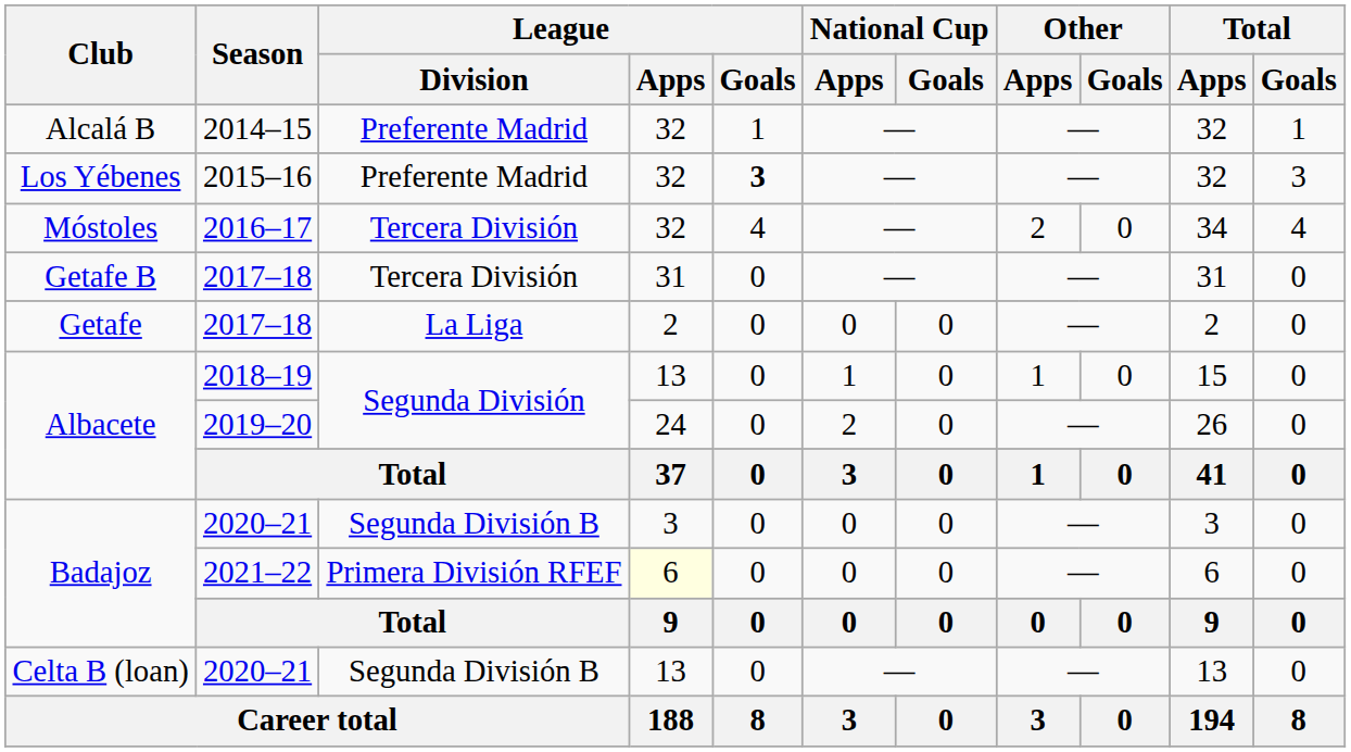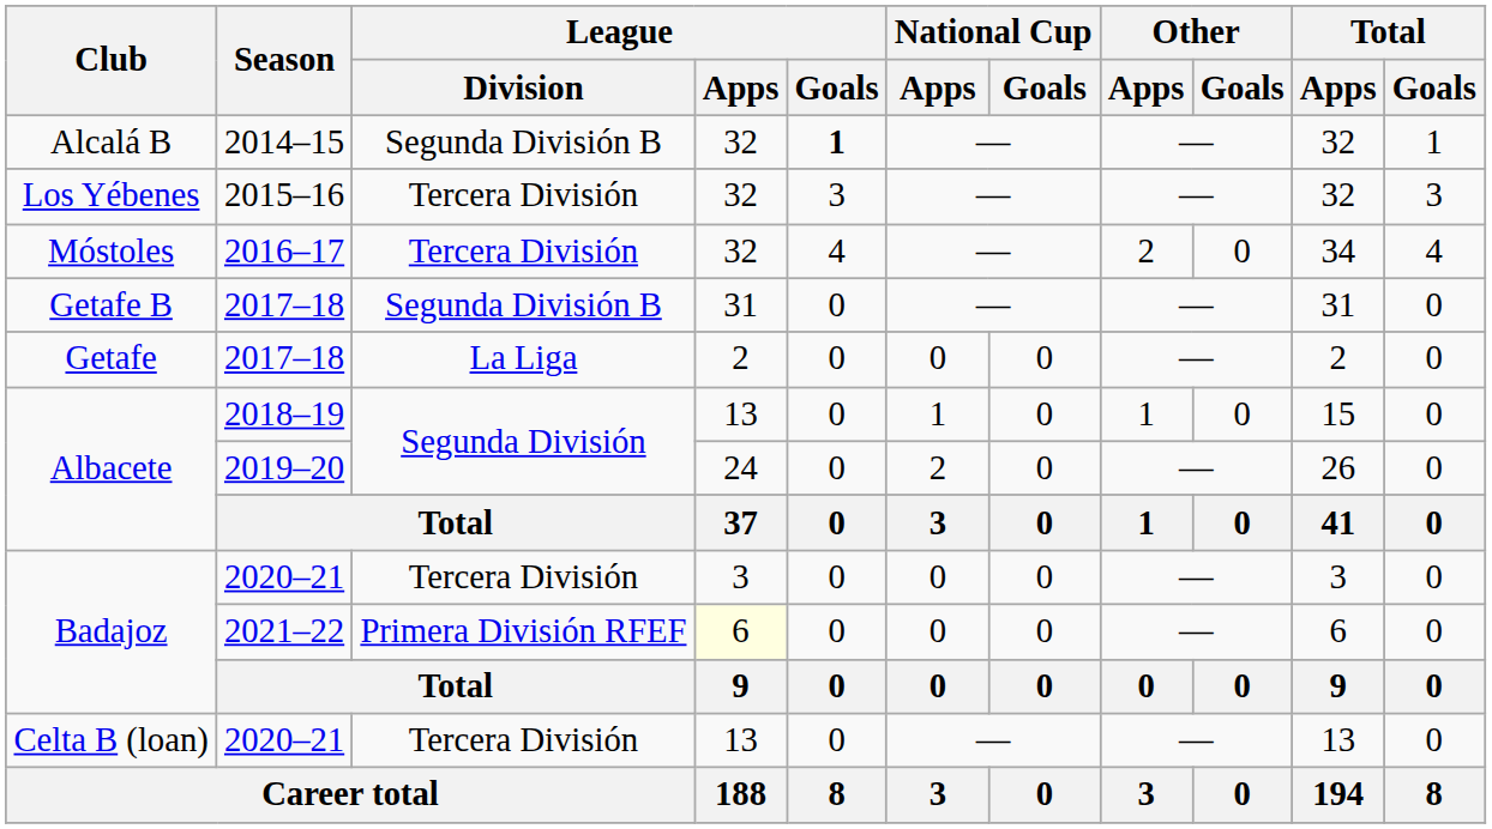 <table class="wikitable" style="text-align:center">
 <tr>
 <th rowspan="2">Club</th>
 <th rowspan="2">Season</th>
 <th colspan="3">League</th>
 <th colspan="2">National Cup</th>
 <th colspan="2">Other</th>
 <th colspan="2">Total</th>
 </tr>
 <tr>
 <th>Division</th>
 <th>Apps</th>
 <th>Goals</th>
 <th>Apps</th>
 <th>Goals</th>
 <th>Apps</th>
 <th>Goals</th>
 <th>Apps</th>
 <th>Goals</th>
 </tr>
 <tr>
 <td>Alcalá B</td>
 <td>2014–15</td>
-<td><a href='#'>Preferente Madrid</a></td>
+<td>Segunda División B</td>
 <td>32</td>
-<td>1</td>
+<td><strong>1</strong></td>
 <td colspan="2">—</td>
 <td colspan="2">—</td>
 <td>32</td>
 <td>1</td>
 </tr>
 <tr>
 <td><a href='#'>Los Yébenes</a></td>
 <td>2015–16</td>
-<td>Preferente Madrid</td>
+<td>Tercera División</td>
 <td>32</td>
-<td><strong>3</strong></td>
+<td>3</td>
 <td colspan="2">—</td>
 <td colspan="2">—</td>
 <td>32</td>
 <td>3</td>
 </tr>
 <tr>
 <td><a href='#'>Móstoles</a></td>
 <td><a href='#'>2016–17</a></td>
 <td><a href='#'>Tercera División</a></td>
 <td>32</td>
 <td>4</td>
 <td colspan="2">—</td>
 <td>2</td>
 <td>0</td>
 <td>34</td>
 <td>4</td>
 </tr>
 <tr>
 <td><a href='#'>Getafe B</a></td>
 <td><a href='#'>2017–18</a></td>
-<td>Tercera División</td>
+<td><a href='#'>Segunda División B</a></td>
 <td>31</td>
 <td>0</td>
 <td colspan="2">—</td>
 <td colspan="2">—</td>
 <td>31</td>
 <td>0</td>
 </tr>
 <tr>
 <td><a href='#'>Getafe</a></td>
 <td><a href='#'>2017–18</a></td>
 <td><a href='#'>La Liga</a></td>
 <td>2</td>
 <td>0</td>
 <td>0</td>
 <td>0</td>
 <td colspan="2">—</td>
 <td>2</td>
 <td>0</td>
 </tr>
 <tr>
 <td rowspan="3"><a href='#'>Albacete</a></td>
 <td><a href='#'>2018–19</a></td>
 <td rowspan="2"><a href='#'>Segunda División</a></td>
 <td>13</td>
 <td>0</td>
 <td>1</td>
 <td>0</td>
 <td>1</td>
 <td>0</td>
 <td>15</td>
 <td>0</td>
 </tr>
 <tr>
 <td><a href='#'>2019–20</a></td>
 <td>24</td>
 <td>0</td>
 <td>2</td>
 <td>0</td>
 <td colspan="2">—</td>
 <td>26</td>
 <td>0</td>
 </tr>
 <tr>
 <th colspan="2">Total</th>
 <th>37</th>
 <th>0</th>
 <th>3</th>
 <th>0</th>
 <th>1</th>
 <th>0</th>
 <th>41</th>
 <th>0</th>
 </tr>
 <tr>
 <td rowspan="3"><a href='#'>Badajoz</a></td>
 <td><a href='#'>2020–21</a></td>
-<td><a href='#'>Segunda División B</a></td>
+<td>Tercera División</td>
 <td>3</td>
 <td>0</td>
 <td>0</td>
 <td>0</td>
 <td colspan="2">—</td>
 <td>3</td>
 <td>0</td>
 </tr>
 <tr>
 <td><a href='#'>2021–22</a></td>
 <td><a href='#'>Primera División RFEF</a></td>
 <td style="background: lightyellow;">6</td>
 <td>0</td>
 <td>0</td>
 <td>0</td>
 <td colspan="2">—</td>
 <td>6</td>
 <td>0</td>
 </tr>
 <tr>
 <th colspan="2">Total</th>
 <th>9</th>
 <th>0</th>
 <th>0</th>
 <th>0</th>
 <th>0</th>
 <th>0</th>
 <th>9</th>
 <th>0</th>
 </tr>
 <tr>
 <td><a href='#'>Celta B</a> (loan)</td>
 <td><a href='#'>2020–21</a></td>
-<td>Segunda División B</td>
+<td>Tercera División</td>
 <td>13</td>
 <td>0</td>
 <td colspan="2">—</td>
 <td colspan="2">—</td>
 <td>13</td>
 <td>0</td>
 </tr>
 <tr>
 <th colspan="3">Career total</th>
 <th>188</th>
 <th>8</th>
 <th>3</th>
 <th>0</th>
 <th>3</th>
 <th>0</th>
 <th>194</th>
 <th>8</th>
 </tr>
 </table>
